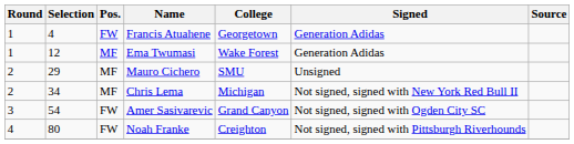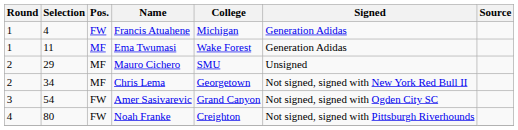 <table class="wikitable">
 <tr>
 <th>Round</th>
 <th>Selection</th>
 <th>Pos.</th>
 <th>Name</th>
 <th>College</th>
 <th>Signed</th>
 <th>Source</th>
 </tr>
 <tr>
 <td>1</td>
 <td>4</td>
 <td><a href='#'>FW</a></td>
 <td> <a href='#'>Francis Atuahene</a></td>
-<td><a href='#'>Georgetown</a></td>
+<td><a href='#'>Michigan</a></td>
 <td><a href='#'>Generation Adidas</a></td>
 <td></td>
 </tr>
 <tr>
 <td>1</td>
-<td>12</td>
+<td>11</td>
 <td><a href='#'>MF</a></td>
 <td> <a href='#'>Ema Twumasi</a></td>
 <td><a href='#'>Wake Forest</a></td>
 <td>Generation Adidas</td>
 <td></td>
 </tr>
 <tr>
 <td>2</td>
 <td>29</td>
 <td>MF</td>
 <td> <a href='#'>Mauro Cichero</a></td>
 <td><a href='#'>SMU</a></td>
 <td>Unsigned</td>
 <td></td>
 </tr>
 <tr>
 <td>2</td>
 <td>34</td>
 <td>MF</td>
 <td> <a href='#'>Chris Lema</a></td>
-<td><a href='#'>Michigan</a></td>
+<td><a href='#'>Georgetown</a></td>
 <td>Not signed, signed with <a href='#'>New York Red Bull II</a></td>
 <td></td>
 </tr>
 <tr>
 <td>3</td>
 <td>54</td>
 <td>FW</td>
 <td> <a href='#'>Amer Sasivarevic</a></td>
 <td><a href='#'>Grand Canyon</a></td>
 <td>Not signed, signed with <a href='#'>Ogden City SC</a></td>
 <td></td>
 </tr>
 <tr>
 <td>4</td>
 <td>80</td>
 <td>FW</td>
 <td> <a href='#'>Noah Franke</a></td>
 <td><a href='#'>Creighton</a></td>
 <td>Not signed, signed with <a href='#'>Pittsburgh Riverhounds</a></td>
 <td></td>
 </tr>
 <tr>
 </tr>
 </table>
